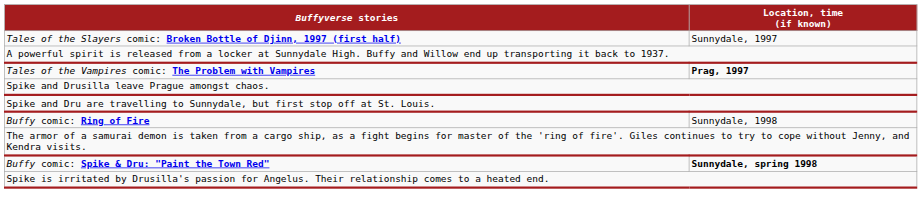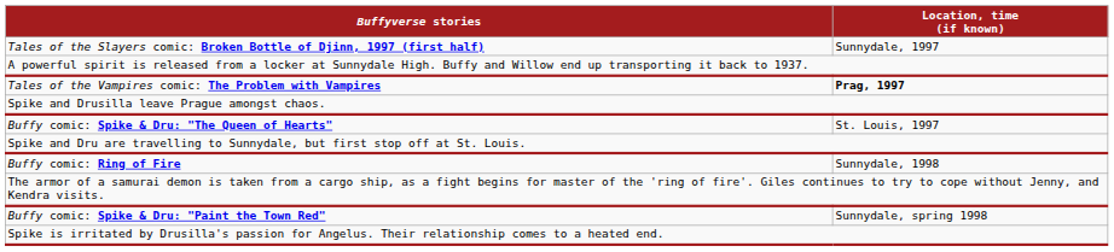 <table class="wikitable">
 <tr>
 <th style="background: #A41C1E; color: white;"><em>Buffyverse</em> stories</th>
 <th style="background: #A41C1E; color: white;"><strong>Location, time</strong><br>(if known)</th>
 </tr>
 <tr>
 <td><em>Tales of the Slayers</em> comic: <strong><a href='#'>Broken Bottle of Djinn, 1997 (first half)</a></strong></td>
 <td>Sunnydale, 1997</td>
 </tr>
 <tr>
 <td style="border-bottom: 3px solid #A41C1E;" colspan="2">A powerful spirit is released from a locker at Sunnydale High. Buffy and Willow end up transporting it back to 1937.</td>
 </tr>
 <tr>
 <td><em>Tales of the Vampires</em> comic: <strong><a href='#'>The Problem with Vampires</a></strong></td>
 <td><strong>Prag, 1997</strong></td>
 </tr>
 <tr>
 <td style="border-bottom: 3px solid #A41C1E;" colspan="2">Spike and Drusilla leave Prague amongst chaos.</td>
 </tr>
 <tr>
+<td><em>Buffy</em> comic: <strong><a href='#'>Spike & Dru: "The Queen of Hearts"</a></strong></td>
+<td>St. Louis, 1997</td>
+</tr>
+<tr>
 <td style="border-bottom: 3px solid #A41C1E;" colspan="2">Spike and Dru are travelling to Sunnydale, but first stop off at St. Louis.</td>
 </tr>
 <tr>
 <td><em>Buffy</em> comic: <strong><a href='#'>Ring of Fire</a></strong></td>
 <td>Sunnydale, 1998</td>
 </tr>
 <tr style="border-bottom: 3px solid #A41C1E;" colspan="2" |The armor of a samurai demon is taken from cargo ship, as fight begins for master the ' ring fire . Giles continues to try cope without Jenny, and Kendra visits.>
 <td colspan="2">The armor of a samurai demon is taken from a cargo ship, as a fight begins for master of the 'ring of fire'. Giles continues to try to cope without Jenny, and Kendra visits.</td>
 </tr>
 <tr>
 <td><em>Buffy</em> comic: <strong><a href='#'>Spike & Dru: "Paint the Town Red"</a></strong></td>
-<td><strong>Sunnydale, spring 1998</strong></td>
+<td>Sunnydale, spring 1998</td>
 </tr>
 <tr>
 <td style="border-bottom: 3px solid #A41C1E;" colspan="2">Spike is irritated by Drusilla's passion for Angelus. Their relationship comes to a heated end.</td>
 </tr>
 </table>
